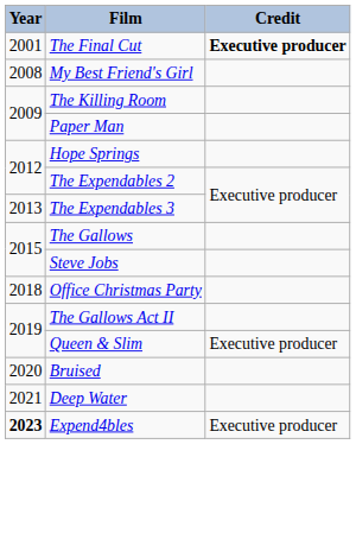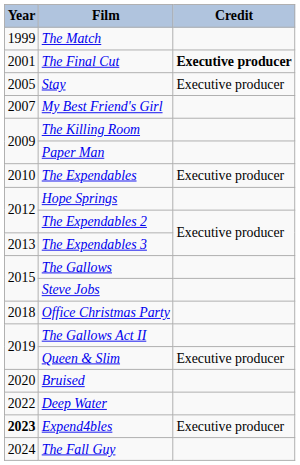 <table class="wikitable" style="font-size:95%;">
 <tr>
 <th style="background:#B0C4DE;">Year</th>
 <th style="background:#B0C4DE;">Film</th>
 <th style="background:#B0C4DE;">Credit</th>
 </tr>
 <tr>
+<td>1999</td>
+<td><em><a href='#'>The Match</a></em></td>
+<td></td>
+</tr>
+<tr>
 <td>2001</td>
 <td><em><a href='#'>The Final Cut</a></em></td>
 <td><strong>Executive producer</strong></td>
 </tr>
 <tr>
-<td>2008</td>
+<td>2005</td>
+<td><em><a href='#'>Stay</a></em></td>
+<td>Executive producer</td>
+</tr>
+<tr>
+<td>2007</td>
 <td><em><a href='#'>My Best Friend's Girl</a></em></td>
 <td></td>
 </tr>
 <tr>
 <td rowspan=2>2009</td>
 <td><em><a href='#'>The Killing Room</a></em></td>
 <td></td>
 </tr>
 <tr>
 <td><em><a href='#'>Paper Man</a></em></td>
 <td></td>
+</tr>
+<tr>
+<td>2010</td>
+<td><em><a href='#'>The Expendables</a></em></td>
+<td>Executive producer</td>
 </tr>
 <tr>
 <td rowspan=2>2012</td>
 <td><em><a href='#'>Hope Springs</a></em></td>
 <td></td>
 </tr>
 <tr>
 <td><em><a href='#'>The Expendables 2</a></em></td>
 <td rowspan="2">Executive producer</td>
 </tr>
 <tr>
 <td>2013</td>
 <td><em><a href='#'>The Expendables 3</a></em></td>
 </tr>
 <tr>
 <td rowspan=2>2015</td>
 <td><em><a href='#'>The Gallows</a></em></td>
 <td></td>
 </tr>
 <tr>
 <td><em><a href='#'>Steve Jobs</a></em></td>
 <td></td>
 </tr>
 <tr>
 <td>2018</td>
 <td><em><a href='#'>Office Christmas Party</a></em></td>
 <td></td>
 </tr>
 <tr>
 <td rowspan=2>2019</td>
 <td><em><a href='#'>The Gallows Act II</a></em></td>
 <td></td>
 </tr>
 <tr>
 <td><em><a href='#'>Queen & Slim</a></em></td>
 <td>Executive producer</td>
 </tr>
 <tr>
 <td>2020</td>
 <td><em><a href='#'>Bruised</a></em></td>
 <td></td>
 </tr>
 <tr>
-<td>2021</td>
+<td>2022</td>
 <td><em><a href='#'>Deep Water</a></em></td>
 <td></td>
 </tr>
 <tr>
 <td><strong>2023</strong></td>
 <td><em><a href='#'>Expend4bles</a></em></td>
 <td>Executive producer</td>
 </tr>
+<tr>
+<td>2024</td>
+<td><em><a href='#'>The Fall Guy</a></em></td>
+<td></td>
+</tr>
 </table>
